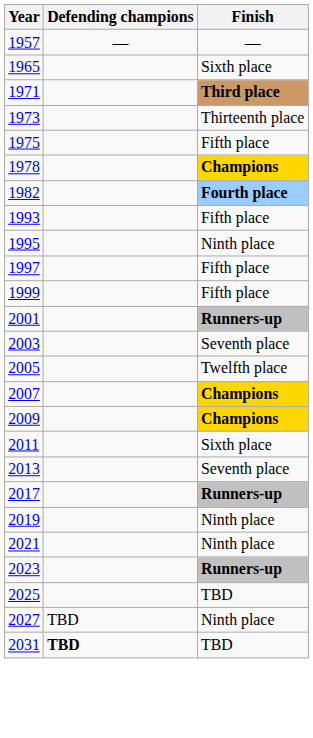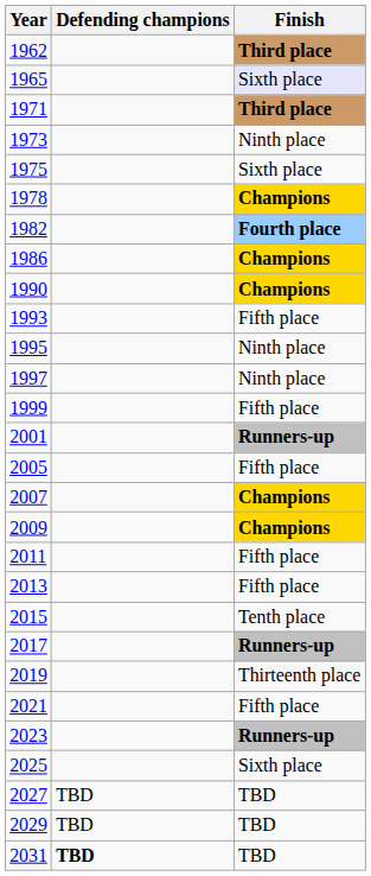 <table class="wikitable">
 <tr>
 <th>Year</th>
 <th>Defending champions</th>
 <th>Finish</th>
 </tr>
 <tr>
-<td><a href='#'>1957</a></td>
-<td align=center>—</td>
-<td align=center>—</td>
+<td><a href='#'>1962</a></td>
+<td></td>
+<td bgcolor=#CC9966><strong>Third place</strong></td>
 </tr>
 <tr>
 <td><a href='#'>1965</a></td>
 <td></td>
-<td>Sixth place</td>
+<td style="background: lavender;">Sixth place</td>
 </tr>
 <tr>
 <td><a href='#'>1971</a></td>
 <td></td>
 <td bgcolor=#CC9966><strong>Third place</strong></td>
 </tr>
 <tr>
 <td><a href='#'>1973</a></td>
 <td></td>
-<td>Thirteenth place</td>
+<td>Ninth place</td>
 </tr>
 <tr>
 <td><a href='#'>1975</a></td>
 <td></td>
-<td>Fifth place</td>
+<td>Sixth place</td>
 </tr>
 <tr>
 <td><a href='#'>1978</a></td>
 <td></td>
 <td bgcolor=gold><strong>Champions</strong></td>
 </tr>
 <tr>
 <td><a href='#'>1982</a></td>
 <td></td>
 <td bgcolor=#9acdff><strong>Fourth place</strong></td>
+</tr>
+<tr>
+<td><a href='#'>1986</a></td>
+<td></td>
+<td bgcolor=gold><strong>Champions</strong></td>
+</tr>
+<tr>
+<td><a href='#'>1990</a></td>
+<td></td>
+<td bgcolor=gold><strong>Champions</strong></td>
 </tr>
 <tr>
 <td><a href='#'>1993</a></td>
 <td></td>
 <td>Fifth place</td>
 </tr>
 <tr>
 <td><a href='#'>1995</a></td>
 <td></td>
 <td>Ninth place</td>
 </tr>
 <tr>
 <td><a href='#'>1997</a></td>
 <td></td>
-<td>Fifth place</td>
+<td>Ninth place</td>
 </tr>
 <tr>
 <td><a href='#'>1999</a></td>
 <td></td>
 <td>Fifth place</td>
 </tr>
 <tr>
 <td><a href='#'>2001</a></td>
 <td></td>
 <td bgcolor=Silver><strong>Runners-up</strong></td>
 </tr>
 <tr>
-<td><a href='#'>2003</a></td>
-<td></td>
-<td>Seventh place</td>
-</tr>
-<tr>
 <td><a href='#'>2005</a></td>
 <td></td>
-<td>Twelfth place</td>
+<td>Fifth place</td>
 </tr>
 <tr>
 <td><a href='#'>2007</a></td>
 <td></td>
 <td bgcolor=gold><strong>Champions</strong></td>
 </tr>
 <tr>
 <td><a href='#'>2009</a></td>
 <td></td>
 <td bgcolor=gold><strong>Champions</strong></td>
 </tr>
 <tr>
 <td><a href='#'>2011</a></td>
 <td></td>
-<td>Sixth place</td>
+<td>Fifth place</td>
 </tr>
 <tr>
 <td><a href='#'>2013</a></td>
 <td></td>
-<td>Seventh place</td>
+<td>Fifth place</td>
+</tr>
+<tr>
+<td><a href='#'>2015</a></td>
+<td></td>
+<td>Tenth place</td>
 </tr>
 <tr>
 <td><a href='#'>2017</a></td>
 <td></td>
 <td bgcolor=Silver><strong>Runners-up</strong></td>
 </tr>
 <tr>
 <td><a href='#'>2019</a></td>
 <td></td>
-<td>Ninth place</td>
+<td>Thirteenth place</td>
 </tr>
 <tr>
 <td><a href='#'>2021</a></td>
 <td></td>
-<td>Ninth place</td>
+<td>Fifth place</td>
 </tr>
 <tr>
 <td><a href='#'>2023</a></td>
 <td></td>
 <td bgcolor=Silver><strong>Runners-up</strong></td>
 </tr>
 <tr>
 <td><a href='#'>2025</a></td>
 <td></td>
-<td>TBD</td>
+<td>Sixth place</td>
 </tr>
 <tr>
 <td><a href='#'>2027</a></td>
 <td>TBD</td>
-<td>Ninth place</td>
+<td>TBD</td>
+</tr>
+<tr>
+<td><a href='#'>2029</a></td>
+<td>TBD</td>
+<td>TBD</td>
 </tr>
 <tr>
 <td><a href='#'>2031</a></td>
 <td><strong>TBD</strong></td>
 <td>TBD</td>
 </tr>
 </table>
